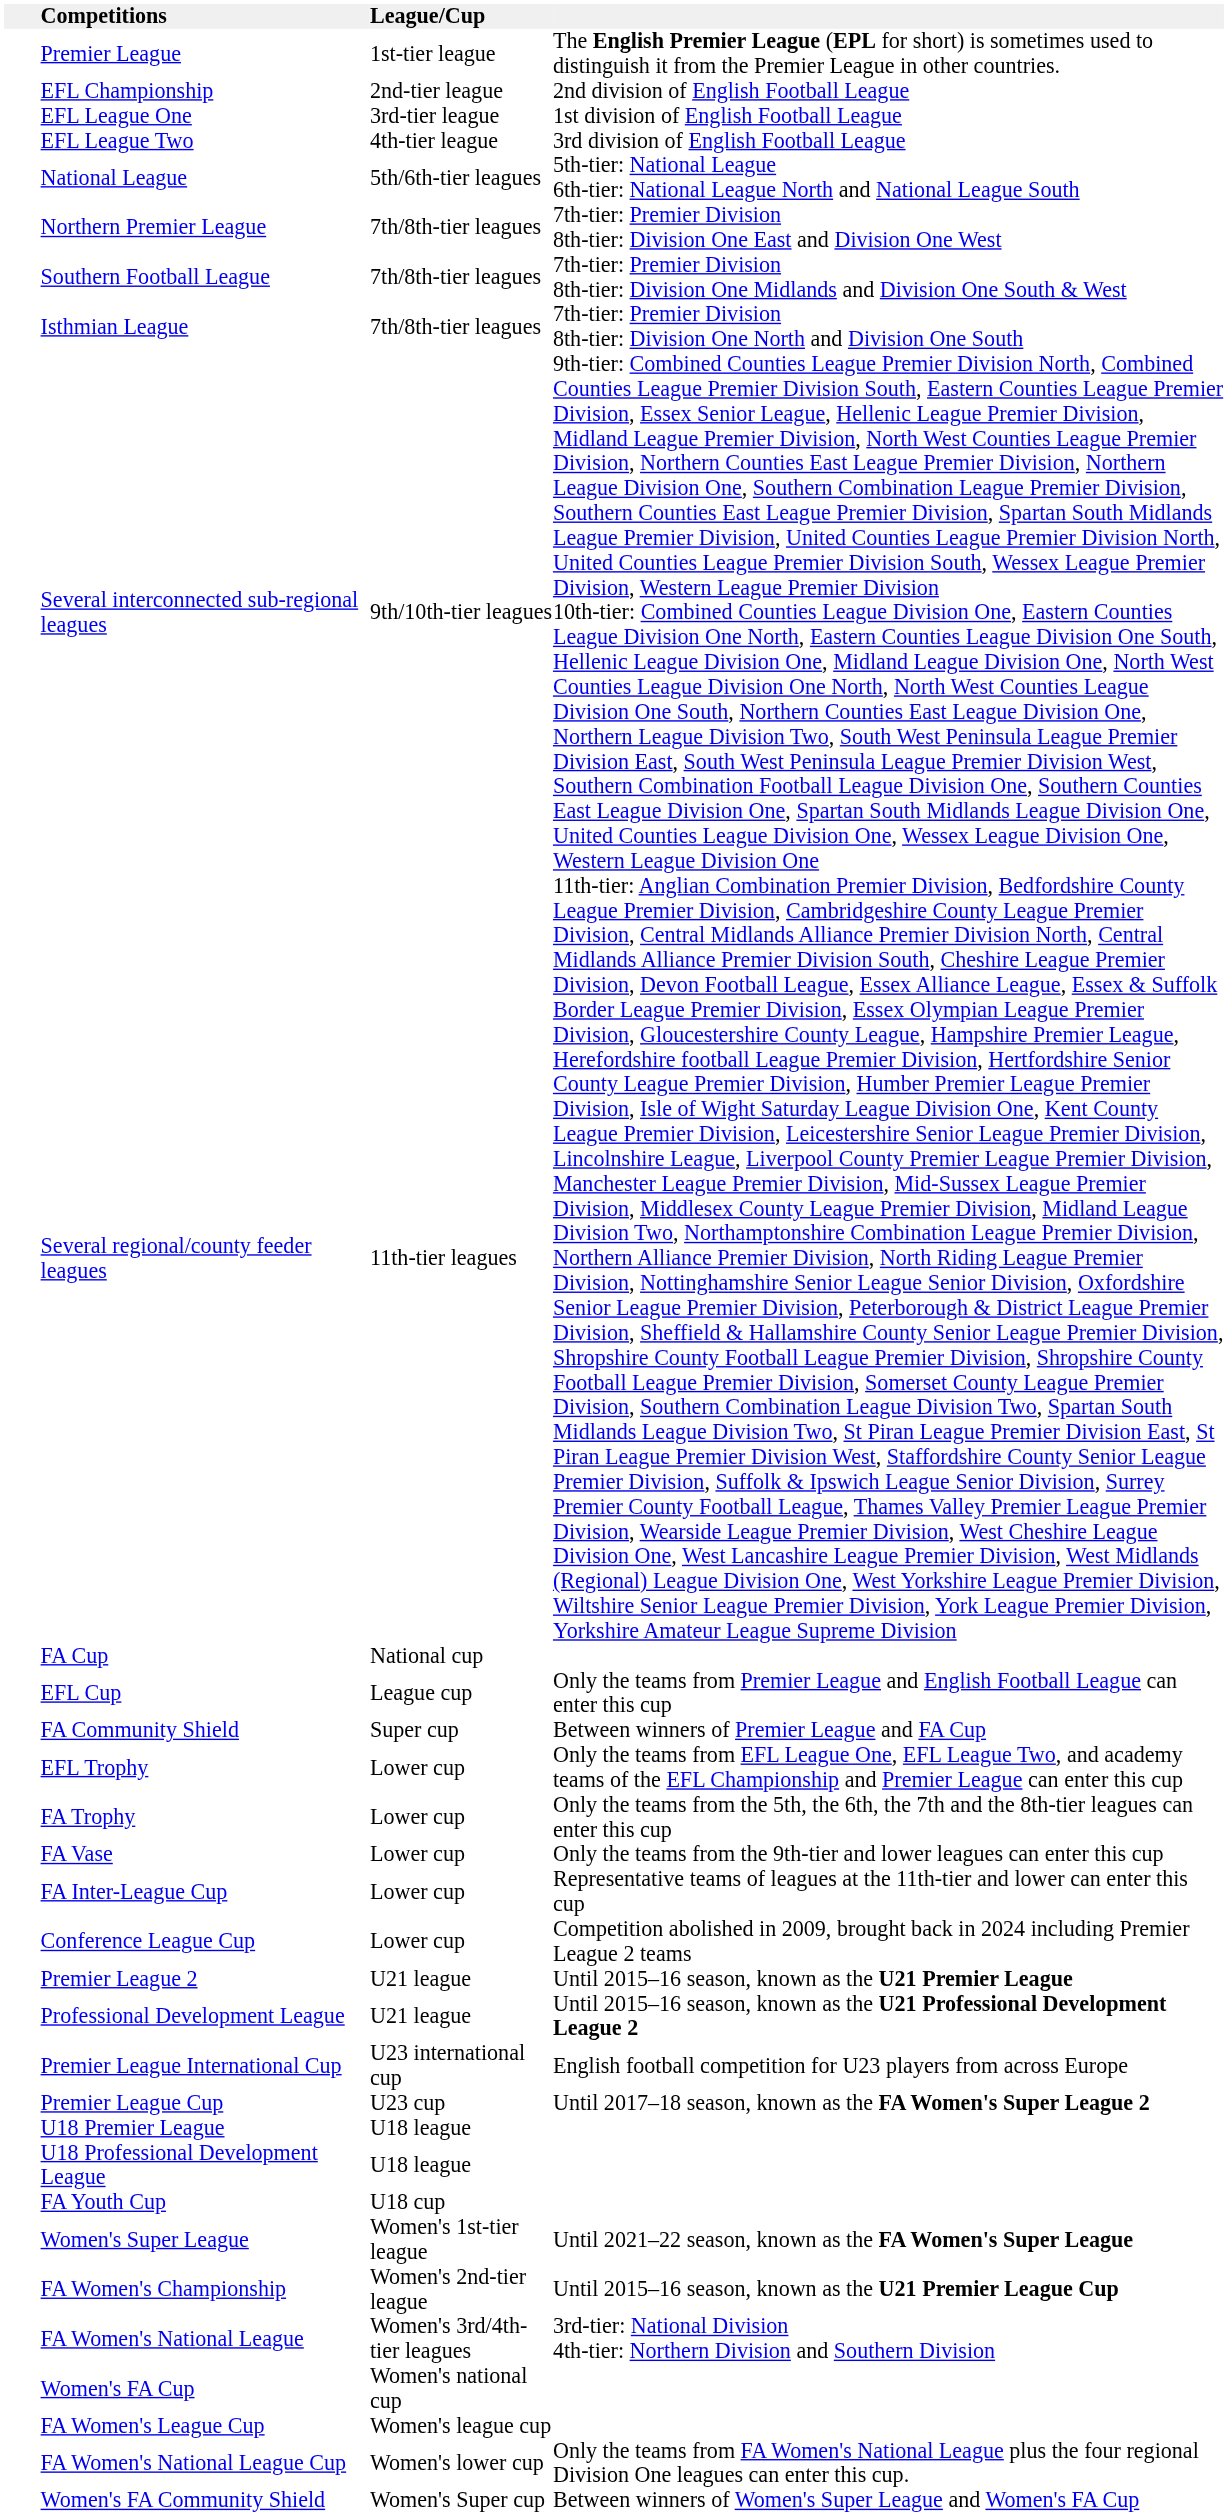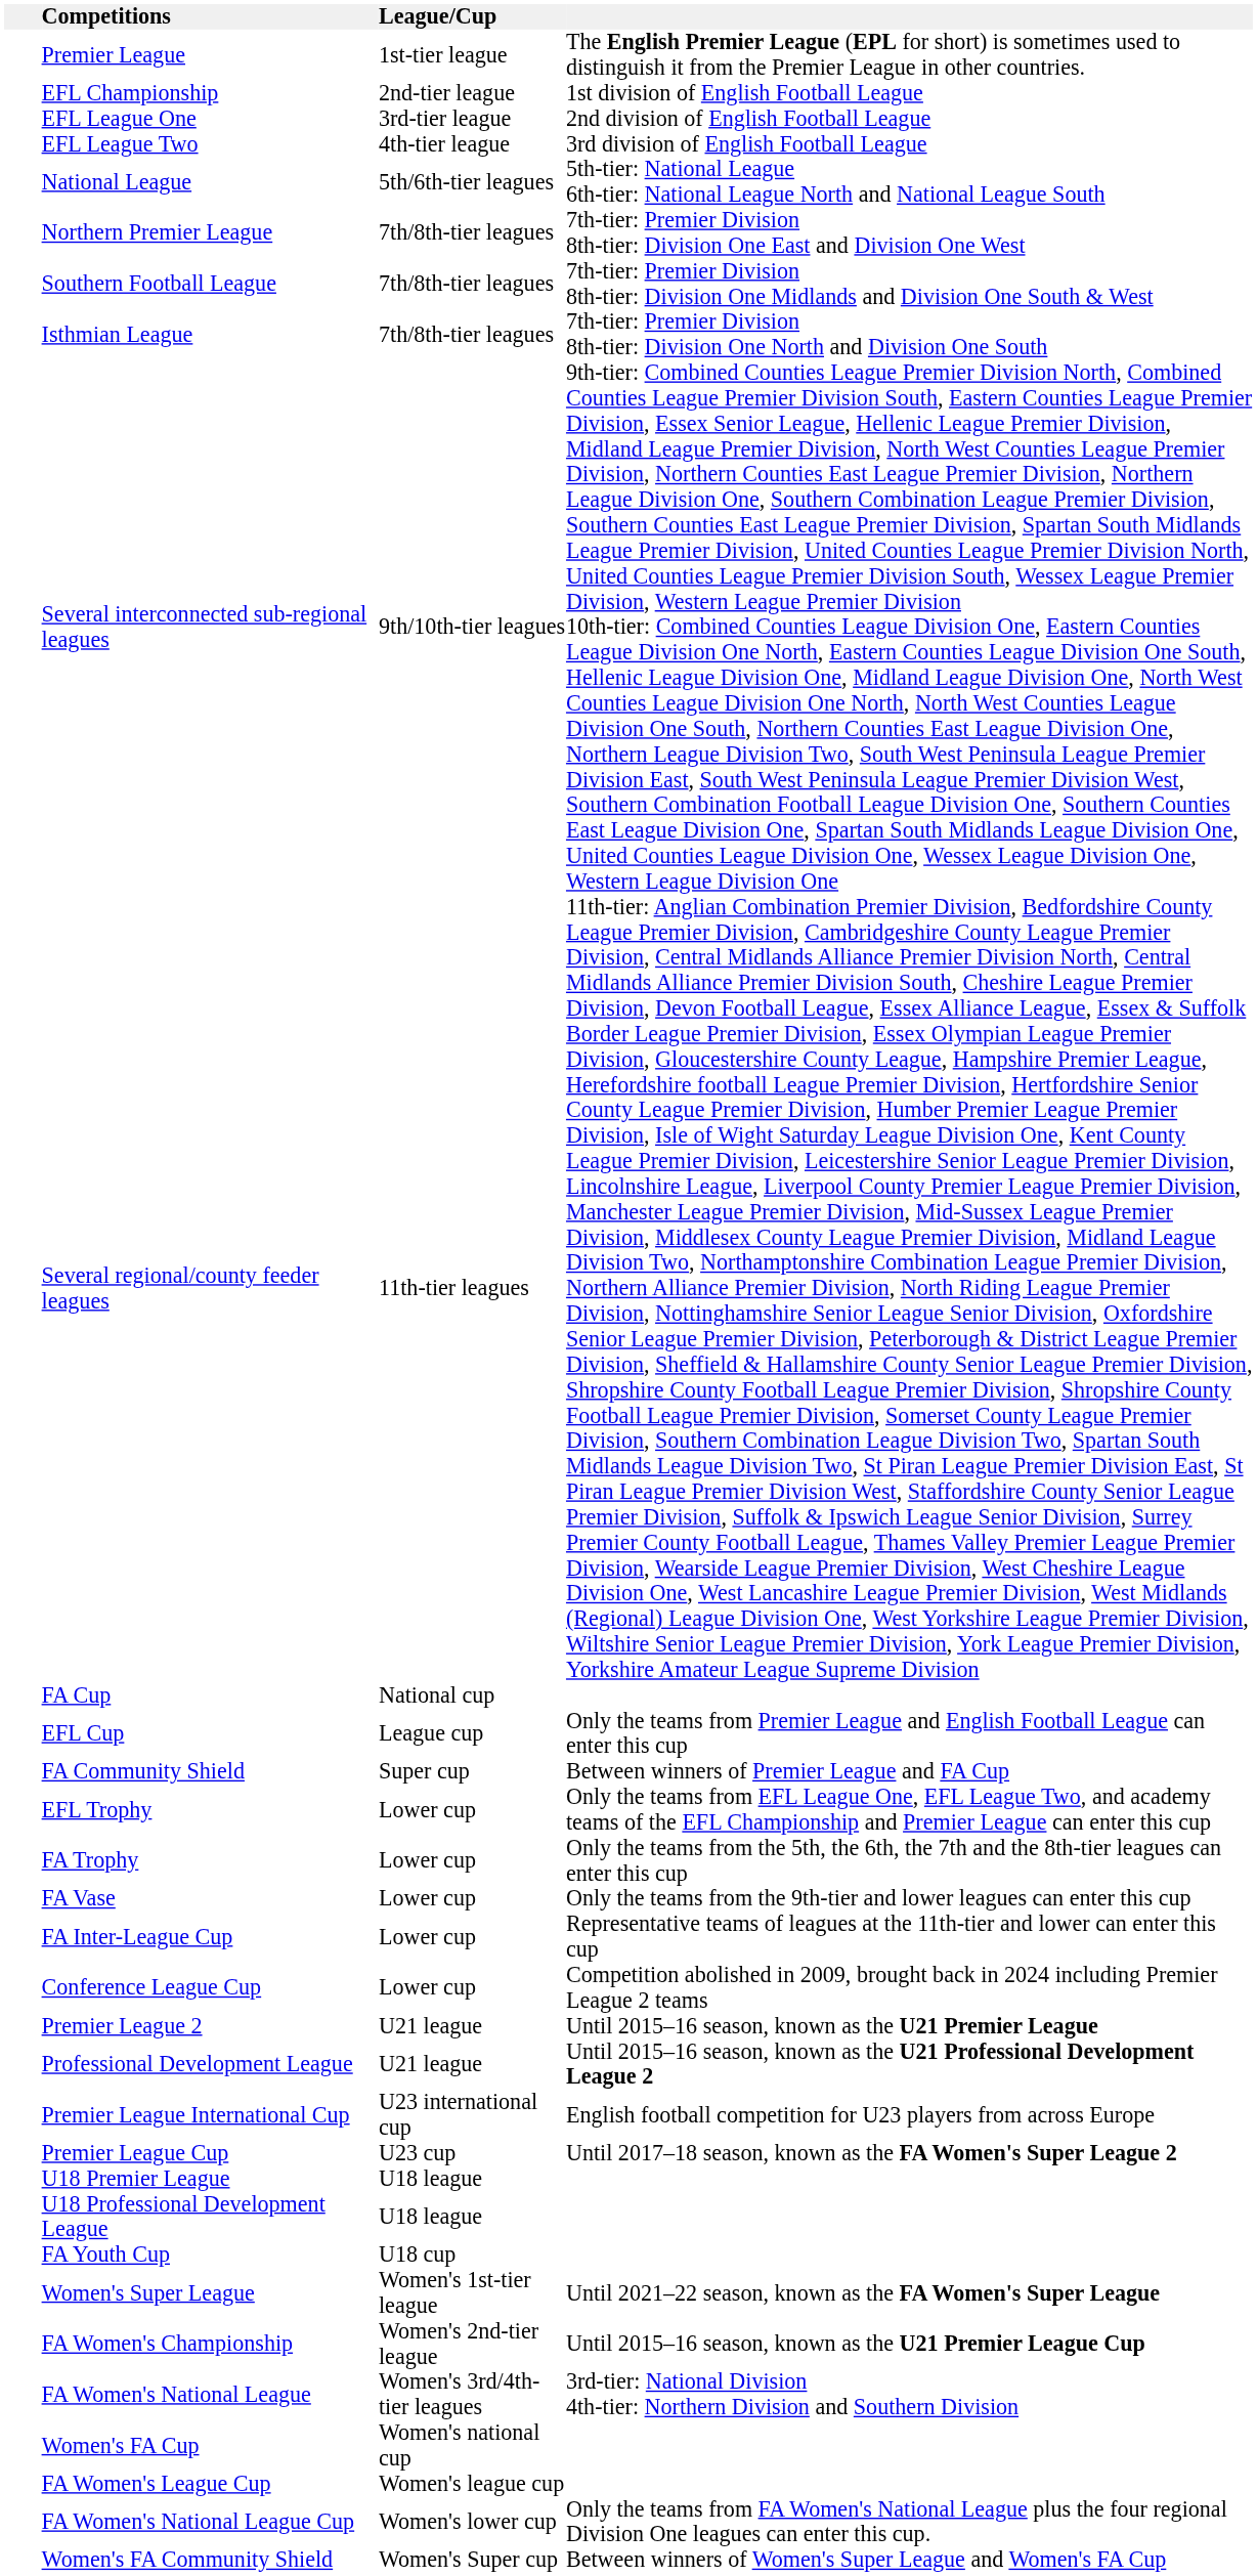 <table width="100%" cellspacing="0" cellpadding="0">
 <tr bgcolor="F0F0F0">
 <th width="3%" align="left"></th>
 <th width="27%" align="left">Competitions</th>
 <th width="15%" align="left">League/Cup</th>
 <th width="55%" align="left"></th>
 </tr>
 <tr>
 <td></td>
 <td><a href='#'>Premier League</a></td>
 <td>1st-tier league</td>
 <td>The <strong>English Premier League</strong> (<strong>EPL</strong> for short) is sometimes used to distinguish it from the Premier League in other countries.</td>
 </tr>
 <tr>
 <td></td>
 <td><a href='#'>EFL Championship</a></td>
 <td>2nd-tier league</td>
-<td>2nd division of <a href='#'>English Football League</a></td>
+<td>1st division of <a href='#'>English Football League</a></td>
 </tr>
 <tr>
 <td></td>
 <td><a href='#'>EFL League One</a></td>
 <td>3rd-tier league</td>
-<td>1st division of <a href='#'>English Football League</a></td>
+<td>2nd division of <a href='#'>English Football League</a></td>
 </tr>
 <tr>
 <td></td>
 <td><a href='#'>EFL League Two</a></td>
 <td>4th-tier league</td>
 <td>3rd division of <a href='#'>English Football League</a></td>
 </tr>
 <tr>
 <td></td>
 <td><a href='#'>National League</a></td>
 <td>5th/6th-tier leagues</td>
 <td>5th-tier: <a href='#'>National League</a><br>6th-tier: <a href='#'>National League North</a> and <a href='#'>National League South</a></td>
 </tr>
 <tr>
 <td></td>
 <td><a href='#'>Northern Premier League</a></td>
 <td>7th/8th-tier leagues</td>
 <td>7th-tier: <a href='#'>Premier Division</a><br>8th-tier: <a href='#'>Division One East</a> and <a href='#'>Division One West</a></td>
 </tr>
 <tr>
 <td></td>
 <td><a href='#'>Southern Football League</a></td>
 <td>7th/8th-tier leagues</td>
 <td>7th-tier: <a href='#'>Premier Division</a><br>8th-tier: <a href='#'>Division One Midlands</a> and <a href='#'>Division One South & West</a></td>
 </tr>
 <tr>
 <td></td>
 <td><a href='#'>Isthmian League</a></td>
 <td>7th/8th-tier leagues</td>
 <td>7th-tier: <a href='#'>Premier Division</a><br>8th-tier: <a href='#'>Division One North</a> and <a href='#'>Division One South</a></td>
 </tr>
 <tr>
 <td></td>
 <td><a href='#'>Several interconnected sub-regional leagues</a></td>
 <td>9th/10th-tier leagues</td>
 <td>9th-tier: <a href='#'>Combined Counties League Premier Division North</a>, <a href='#'>Combined Counties League Premier Division South</a>, <a href='#'>Eastern Counties League Premier Division</a>, <a href='#'>Essex Senior League</a>, <a href='#'>Hellenic League Premier Division</a>, <a href='#'>Midland League Premier Division</a>, <a href='#'>North West Counties League Premier Division</a>, <a href='#'>Northern Counties East League Premier Division</a>, <a href='#'>Northern League Division One</a>, <a href='#'>Southern Combination League Premier Division</a>, <a href='#'>Southern Counties East League Premier Division</a>, <a href='#'>Spartan South Midlands League Premier Division</a>, <a href='#'>United Counties League Premier Division North</a>, <a href='#'>United Counties League Premier Division South</a>, <a href='#'>Wessex League Premier Division</a>, <a href='#'>Western League Premier Division</a><br>10th-tier: <a href='#'>Combined Counties League Division One</a>, <a href='#'>Eastern Counties League Division One North</a>, <a href='#'>Eastern Counties League Division One South</a>, <a href='#'>Hellenic League Division One</a>, <a href='#'>Midland League Division One</a>, <a href='#'>North West Counties League Division One North</a>, <a href='#'>North West Counties League Division One South</a>, <a href='#'>Northern Counties East League Division One</a>, <a href='#'>Northern League Division Two</a>, <a href='#'>South West Peninsula League Premier Division East</a>, <a href='#'>South West Peninsula League Premier Division West</a>, <a href='#'>Southern Combination Football League Division One</a>, <a href='#'>Southern Counties East League Division One</a>, <a href='#'>Spartan South Midlands League Division One</a>, <a href='#'>United Counties League Division One</a>, <a href='#'>Wessex League Division One</a>, <a href='#'>Western League Division One</a></td>
 </tr>
 <tr>
 <td></td>
 <td><a href='#'>Several regional/county feeder leagues</a></td>
 <td>11th-tier leagues</td>
 <td>11th-tier: <a href='#'>Anglian Combination Premier Division</a>, <a href='#'>Bedfordshire County League Premier Division</a>, <a href='#'>Cambridgeshire County League Premier Division</a>, <a href='#'>Central Midlands Alliance Premier Division North</a>, <a href='#'>Central Midlands Alliance Premier Division South</a>, <a href='#'>Cheshire League Premier Division</a>, <a href='#'>Devon Football League</a>, <a href='#'>Essex Alliance League</a>, <a href='#'>Essex & Suffolk Border League Premier Division</a>, <a href='#'>Essex Olympian League Premier Division</a>, <a href='#'>Gloucestershire County League</a>, <a href='#'>Hampshire Premier League</a>, <a href='#'>Herefordshire football League Premier Division</a>, <a href='#'>Hertfordshire Senior County League Premier Division</a>, <a href='#'>Humber Premier League Premier Division</a>, <a href='#'>Isle of Wight Saturday League Division One</a>, <a href='#'>Kent County League Premier Division</a>, <a href='#'>Leicestershire Senior League Premier Division</a>, <a href='#'>Lincolnshire League</a>, <a href='#'>Liverpool County Premier League Premier Division</a>, <a href='#'>Manchester League Premier Division</a>, <a href='#'>Mid-Sussex League Premier Division</a>, <a href='#'>Middlesex County League Premier Division</a>, <a href='#'>Midland League Division Two</a>, <a href='#'>Northamptonshire Combination League Premier Division</a>, <a href='#'>Northern Alliance Premier Division</a>, <a href='#'>North Riding League Premier Division</a>, <a href='#'>Nottinghamshire Senior League Senior Division</a>, <a href='#'>Oxfordshire Senior League Premier Division</a>, <a href='#'>Peterborough & District League Premier Division</a>, <a href='#'>Sheffield & Hallamshire County Senior League Premier Division</a>, <a href='#'>Shropshire County Football League Premier Division</a>, <a href='#'>Shropshire County Football League Premier Division</a>, <a href='#'>Somerset County League Premier Division</a>, <a href='#'>Southern Combination League Division Two</a>, <a href='#'>Spartan South Midlands League Division Two</a>, <a href='#'>St Piran League Premier Division East</a>, <a href='#'>St Piran League Premier Division West</a>, <a href='#'>Staffordshire County Senior League Premier Division</a>, <a href='#'>Suffolk & Ipswich League Senior Division</a>, <a href='#'>Surrey Premier County Football League</a>, <a href='#'>Thames Valley Premier League Premier Division</a>, <a href='#'>Wearside League Premier Division</a>, <a href='#'>West Cheshire League Division One</a>, <a href='#'>West Lancashire League Premier Division</a>, <a href='#'>West Midlands (Regional) League Division One</a>, <a href='#'>West Yorkshire League Premier Division</a>, <a href='#'>Wiltshire Senior League Premier Division</a>, <a href='#'>York League Premier Division</a>, <a href='#'>Yorkshire Amateur League Supreme Division</a></td>
 </tr>
 <tr>
 <td></td>
 <td><a href='#'>FA Cup</a></td>
 <td>National cup</td>
 <td> </td>
 </tr>
 <tr>
 <td></td>
 <td><a href='#'>EFL Cup</a></td>
 <td>League cup</td>
 <td>Only the teams from <a href='#'>Premier League</a> and <a href='#'>English Football League</a> can enter this cup</td>
 </tr>
 <tr>
 <td></td>
 <td><a href='#'>FA Community Shield</a></td>
 <td>Super cup</td>
 <td>Between winners of <a href='#'>Premier League</a> and <a href='#'>FA Cup</a></td>
 </tr>
 <tr>
 <td></td>
 <td><a href='#'>EFL Trophy</a></td>
 <td>Lower cup</td>
 <td>Only the teams from <a href='#'>EFL League One</a>, <a href='#'>EFL League Two</a>, and academy teams of the <a href='#'>EFL Championship</a> and <a href='#'>Premier League</a> can enter this cup</td>
 </tr>
 <tr>
 <td></td>
 <td><a href='#'>FA Trophy</a></td>
 <td>Lower cup</td>
 <td>Only the teams from the 5th, the 6th, the 7th and the 8th-tier leagues can enter this cup</td>
 </tr>
 <tr>
 <td></td>
 <td><a href='#'>FA Vase</a></td>
 <td>Lower cup</td>
 <td>Only the teams from the 9th-tier and lower leagues can enter this cup</td>
 </tr>
 <tr>
 <td></td>
 <td><a href='#'>FA Inter-League Cup</a></td>
 <td>Lower cup</td>
 <td>Representative teams of leagues at the 11th-tier and lower can enter this cup</td>
 </tr>
 <tr>
 <td></td>
 <td><a href='#'>Conference League Cup</a></td>
 <td>Lower cup</td>
 <td>Competition abolished in 2009, brought back in 2024 including Premier League 2 teams</td>
 </tr>
 <tr>
 <td></td>
 <td><a href='#'>Premier League 2</a></td>
 <td>U21 league</td>
 <td>Until 2015–16 season,  known as the <strong>U21 Premier League</strong></td>
 <td></td>
 </tr>
 <tr>
 <td></td>
 <td><a href='#'>Professional Development League</a></td>
 <td>U21 league</td>
 <td>Until 2015–16 season, known as the <strong>U21 Professional Development League 2</strong></td>
 <td></td>
 </tr>
 <tr>
 <td></td>
 <td><a href='#'>Premier League International Cup</a></td>
 <td>U23 international cup</td>
 <td>English football competition for U23 players from across Europe</td>
 <td></td>
 </tr>
 <tr>
 <td></td>
 <td><a href='#'>Premier League Cup</a></td>
 <td>U23 cup</td>
 <td>Until 2017–18 season, known as the <strong>FA Women's Super League 2</strong></td>
 <td></td>
 </tr>
 <tr>
 <td></td>
 <td><a href='#'>U18 Premier League</a></td>
 <td>U18 league</td>
 <td></td>
 <td></td>
 </tr>
 <tr>
 <td></td>
 <td><a href='#'>U18 Professional Development League</a></td>
 <td>U18 league</td>
 <td></td>
 <td></td>
 </tr>
 <tr>
 <td></td>
 <td><a href='#'>FA Youth Cup</a></td>
 <td>U18 cup</td>
 <td></td>
 <td></td>
 </tr>
 <tr>
 <td></td>
 <td><a href='#'>Women's Super League</a></td>
 <td>Women's 1st-tier league</td>
 <td>Until 2021–22 season, known as the <strong>FA Women's Super League</strong></td>
 </tr>
 <tr>
 <td></td>
 <td><a href='#'>FA Women's Championship</a></td>
 <td>Women's 2nd-tier league</td>
 <td>Until 2015–16 season, known as the <strong>U21 Premier League Cup</strong></td>
 </tr>
 <tr>
 <td></td>
 <td><a href='#'>FA Women's National League</a></td>
 <td>Women's 3rd/4th-tier leagues</td>
 <td>3rd-tier: <a href='#'>National Division</a><br>4th-tier: <a href='#'>Northern Division</a> and <a href='#'>Southern Division</a></td>
 </tr>
 <tr>
 <td></td>
 <td><a href='#'>Women's FA Cup</a></td>
 <td>Women's national cup</td>
 <td> </td>
 </tr>
 <tr>
 <td></td>
 <td><a href='#'>FA Women's League Cup</a></td>
 <td>Women's league cup</td>
 <td> </td>
 </tr>
 <tr>
 <td></td>
 <td><a href='#'>FA Women's National League Cup</a></td>
 <td>Women's lower cup</td>
 <td>Only the teams from <a href='#'>FA Women's National League</a> plus the four regional Division One leagues can enter this cup.</td>
 </tr>
 <tr>
 <td></td>
 <td><a href='#'>Women's FA Community Shield</a></td>
 <td>Women's Super cup</td>
 <td>Between winners of <a href='#'>Women's Super League</a> and <a href='#'>Women's FA Cup</a></td>
 </tr>
 </table>
